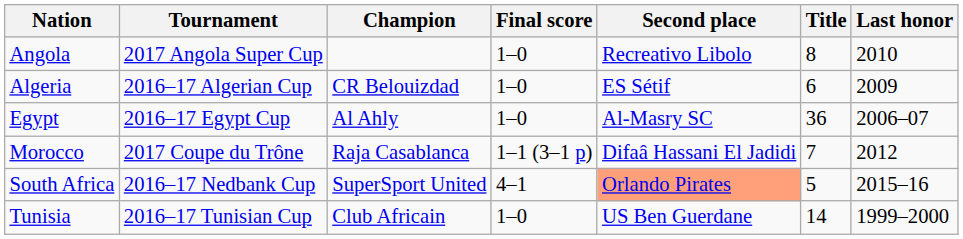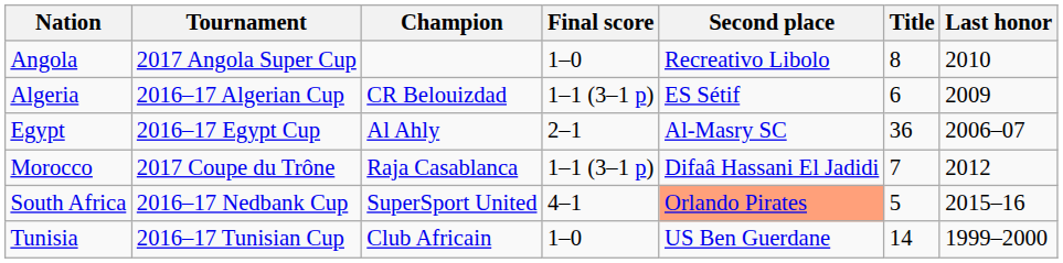 <table class="wikitable sortable">
 <tr>
 <th>Nation</th>
 <th>Tournament</th>
 <th>Champion</th>
 <th>Final score</th>
 <th>Second place</th>
 <th data-sort-type="number">Title</th>
 <th>Last honor</th>
 </tr>
 <tr>
 <td> <a href='#'>Angola</a></td>
 <td><a href='#'>2017 Angola Super Cup</a></td>
 <td></td>
 <td>1–0</td>
 <td><a href='#'>Recreativo Libolo</a></td>
 <td>8</td>
 <td>2010</td>
 </tr>
 <tr>
 <td> <a href='#'>Algeria</a></td>
 <td><a href='#'>2016–17 Algerian Cup</a></td>
 <td><a href='#'>CR Belouizdad</a></td>
-<td>1–0</td>
+<td>1–1 (3–1 <a href='#'>p</a>)</td>
 <td><a href='#'>ES Sétif</a></td>
 <td>6</td>
 <td>2009</td>
 </tr>
 <tr>
 <td> <a href='#'>Egypt</a></td>
 <td><a href='#'>2016–17 Egypt Cup</a></td>
 <td><a href='#'>Al Ahly</a></td>
-<td>1–0</td>
+<td>2–1</td>
 <td><a href='#'>Al-Masry SC</a></td>
 <td>36</td>
 <td>2006–07</td>
 </tr>
 <tr>
 <td> <a href='#'>Morocco</a></td>
 <td><a href='#'>2017 Coupe du Trône</a></td>
 <td><a href='#'>Raja Casablanca</a></td>
 <td>1–1 (3–1 <a href='#'>p</a>)</td>
 <td><a href='#'>Difaâ Hassani El Jadidi</a></td>
 <td>7</td>
 <td>2012</td>
 </tr>
 <tr>
 <td> <a href='#'>South Africa</a></td>
 <td><a href='#'>2016–17 Nedbank Cup</a></td>
 <td><a href='#'>SuperSport United</a></td>
 <td>4–1</td>
 <td style="background: lightsalmon;"><a href='#'>Orlando Pirates</a></td>
 <td>5</td>
 <td>2015–16</td>
 </tr>
 <tr>
 <td> <a href='#'>Tunisia</a></td>
 <td><a href='#'>2016–17 Tunisian Cup</a></td>
 <td><a href='#'>Club Africain</a></td>
 <td>1–0</td>
 <td><a href='#'>US Ben Guerdane</a></td>
 <td>14</td>
 <td>1999–2000</td>
 </tr>
 </table>
